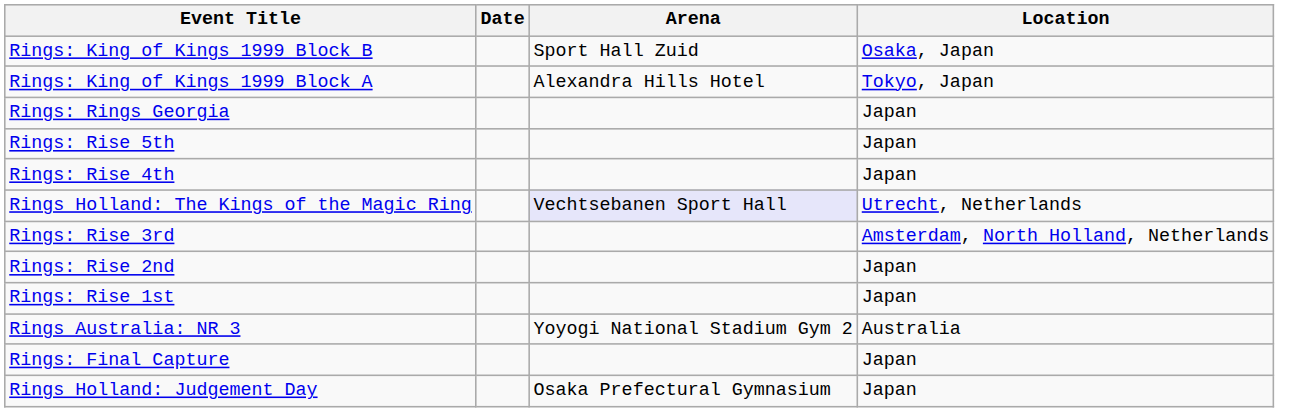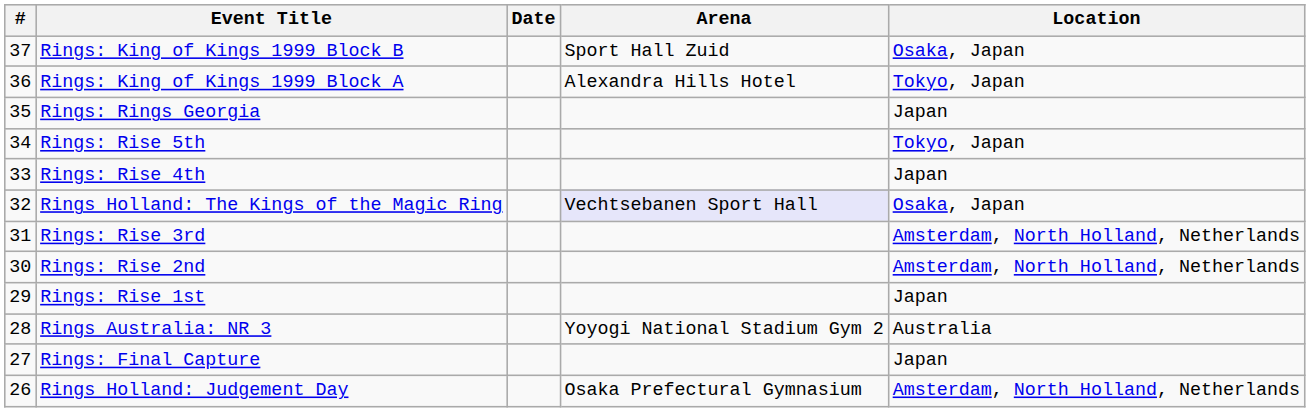 <table class="sortable wikitable succession-box" style="font-size:90%;">
 <tr>
+<th scope="col">#</th>
 <th scope="col">Event Title</th>
 <th scope="col">Date</th>
 <th scope="col">Arena</th>
 <th scope="col">Location</th>
 </tr>
 <tr>
+<td align=center>37</td>
 <td><a href='#'>Rings: King of Kings 1999 Block B</a></td>
 <td></td>
 <td>Sport Hall Zuid</td>
 <td><a href='#'>Osaka</a>, Japan</td>
 </tr>
 <tr>
+<td align=center>36</td>
 <td><a href='#'>Rings: King of Kings 1999 Block A</a></td>
 <td></td>
 <td>Alexandra Hills Hotel</td>
 <td><a href='#'>Tokyo</a>, Japan</td>
 </tr>
 <tr>
+<td align=center>35</td>
 <td><a href='#'>Rings: Rings Georgia</a></td>
 <td></td>
 <td></td>
 <td>Japan</td>
 </tr>
 <tr>
+<td align=center>34</td>
 <td><a href='#'>Rings: Rise 5th</a></td>
 <td></td>
 <td></td>
-<td>Japan</td>
+<td><a href='#'>Tokyo</a>, Japan</td>
 </tr>
 <tr>
+<td align=center>33</td>
 <td><a href='#'>Rings: Rise 4th</a></td>
 <td></td>
 <td></td>
 <td>Japan</td>
 </tr>
 <tr>
+<td align=center>32</td>
 <td><a href='#'>Rings Holland: The Kings of the Magic Ring</a></td>
 <td></td>
 <td style="background: lavender;">Vechtsebanen Sport Hall</td>
-<td><a href='#'>Utrecht</a>, Netherlands</td>
+<td><a href='#'>Osaka</a>, Japan</td>
 </tr>
 <tr>
+<td align=center>31</td>
 <td><a href='#'>Rings: Rise 3rd</a></td>
 <td></td>
 <td></td>
 <td><a href='#'>Amsterdam</a>, <a href='#'>North Holland</a>, Netherlands</td>
 </tr>
 <tr>
+<td align=center>30</td>
 <td><a href='#'>Rings: Rise 2nd</a></td>
 <td></td>
 <td></td>
-<td>Japan</td>
+<td><a href='#'>Amsterdam</a>, <a href='#'>North Holland</a>, Netherlands</td>
 </tr>
 <tr>
+<td align=center>29</td>
 <td><a href='#'>Rings: Rise 1st</a></td>
 <td></td>
 <td></td>
 <td>Japan</td>
 </tr>
 <tr>
+<td align=center>28</td>
 <td><a href='#'>Rings Australia: NR 3</a></td>
 <td></td>
 <td>Yoyogi National Stadium Gym 2</td>
 <td>Australia</td>
 </tr>
 <tr>
+<td align=center>27</td>
 <td><a href='#'>Rings: Final Capture</a></td>
 <td></td>
 <td></td>
 <td>Japan</td>
 </tr>
 <tr>
+<td align=center>26</td>
 <td><a href='#'>Rings Holland: Judgement Day</a></td>
 <td></td>
 <td>Osaka Prefectural Gymnasium</td>
-<td>Japan</td>
+<td><a href='#'>Amsterdam</a>, <a href='#'>North Holland</a>, Netherlands</td>
 </tr>
 </table>
